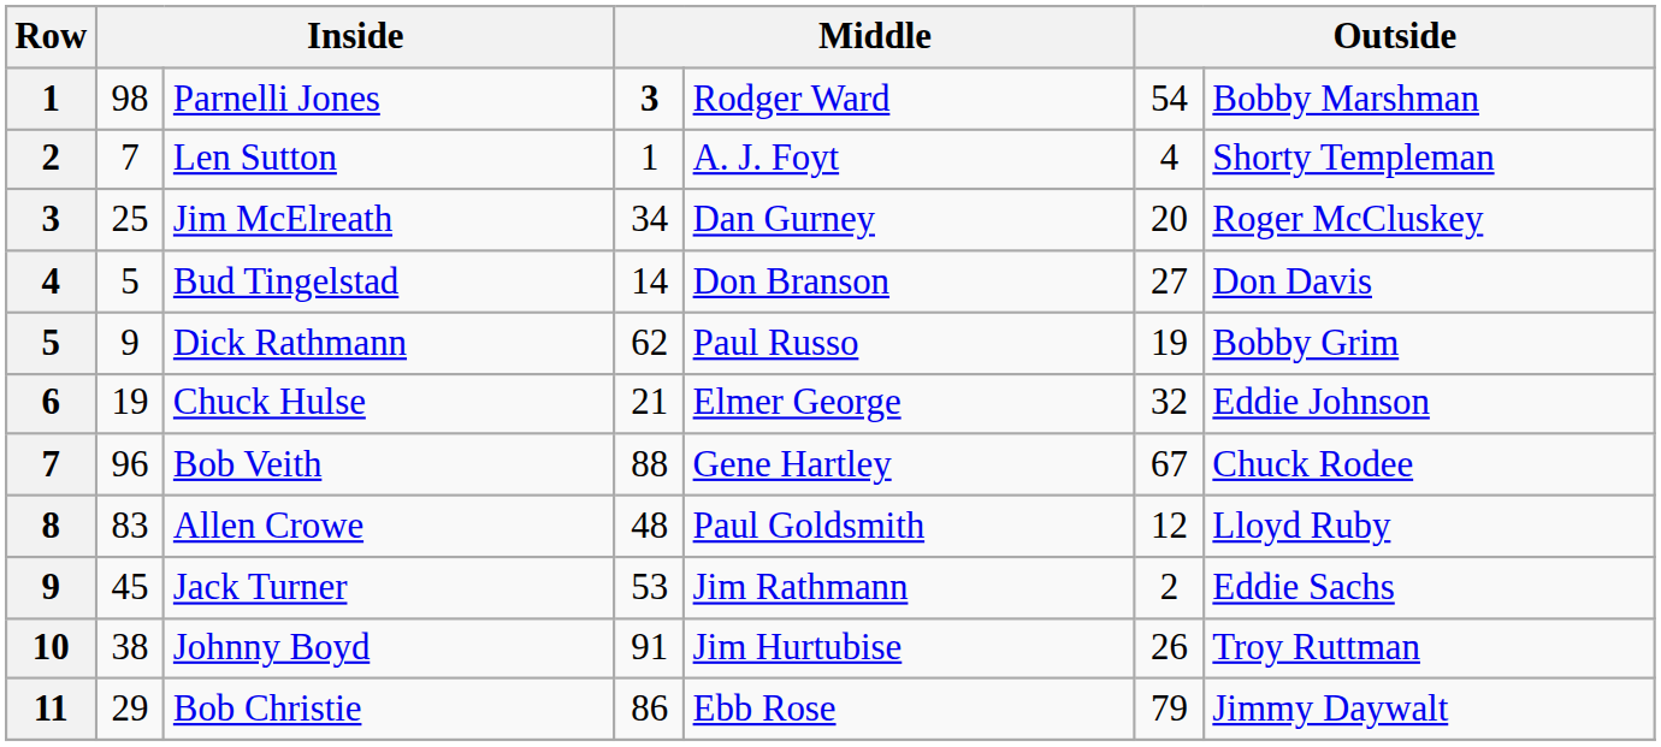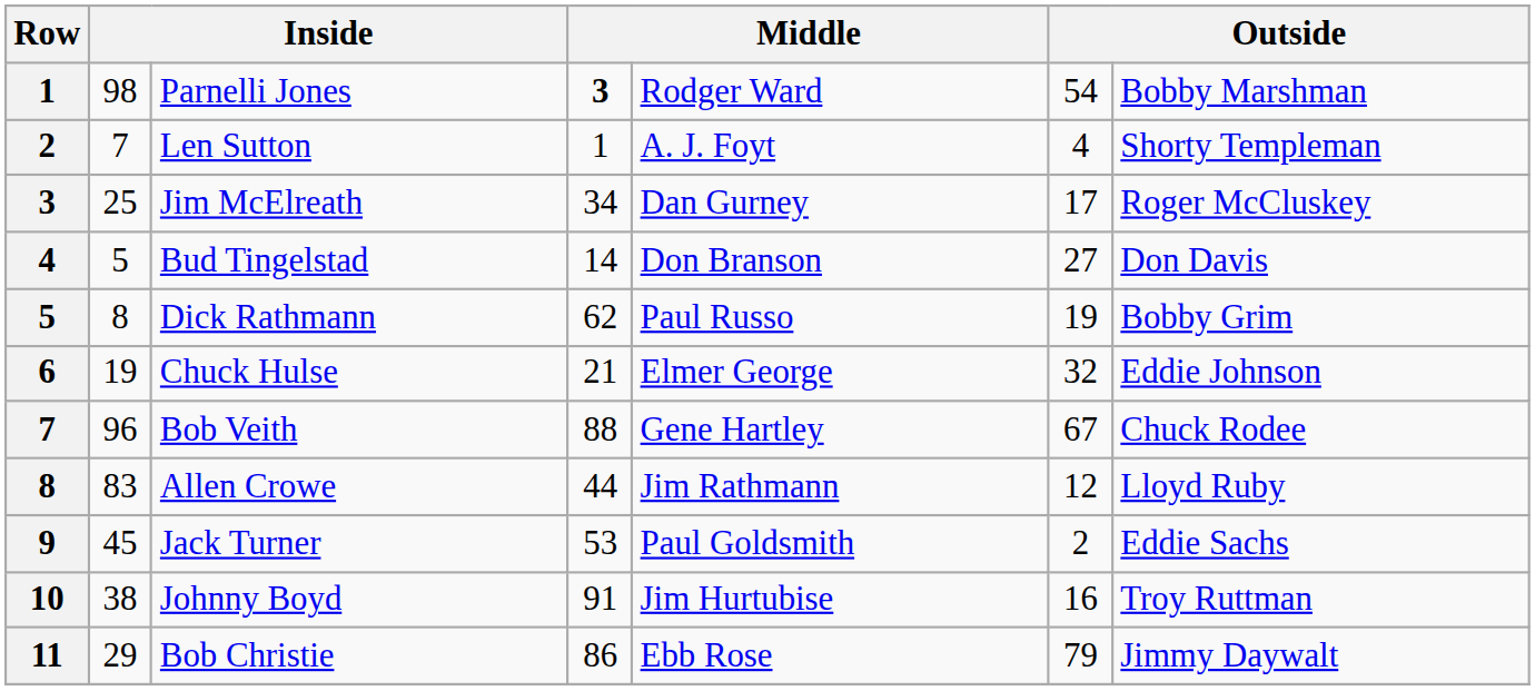 <table class="wikitable" style="font-size: 90%;">
 <tr>
 <th>Row</th>
 <th colspan=2 width="195">Inside</th>
 <th colspan=2 width="195">Middle</th>
 <th colspan=2 width="195">Outside</th>
 </tr>
 <tr>
 <th>1</th>
 <td align="center" width="20">98</td>
 <td> <a href='#'>Parnelli Jones</a></td>
 <td align="center" width="20"><strong>3</strong></td>
 <td> <a href='#'>Rodger Ward</a> </td>
 <td align="center" width="20">54</td>
 <td> <a href='#'>Bobby Marshman</a></td>
 </tr>
 <tr>
 <th>2</th>
 <td align="center" width="20">7</td>
 <td> <a href='#'>Len Sutton</a></td>
 <td align="center" width="20">1</td>
 <td> <a href='#'>A. J. Foyt</a> </td>
 <td align="center" width="20">4</td>
 <td> <a href='#'>Shorty Templeman</a></td>
 </tr>
 <tr>
 <th>3</th>
 <td align="center" width="20">25</td>
 <td> <a href='#'>Jim McElreath</a> </td>
 <td align="center" width="20">34</td>
 <td> <a href='#'>Dan Gurney</a> </td>
-<td align="center" width="20">20</td>
+<td align="center" width="20">17</td>
 <td> <a href='#'>Roger McCluskey</a></td>
 </tr>
 <tr>
 <th>4</th>
 <td align="center" width="20">5</td>
 <td> <a href='#'>Bud Tingelstad</a></td>
 <td align="center" width="20">14</td>
 <td> <a href='#'>Don Branson</a></td>
 <td align="center" width="20">27</td>
 <td> <a href='#'>Don Davis</a></td>
 </tr>
 <tr>
 <th>5</th>
-<td align="center" width="20">9</td>
+<td align="center" width="20">8</td>
 <td> <a href='#'>Dick Rathmann</a></td>
 <td align="center" width="20">62</td>
 <td> <a href='#'>Paul Russo</a></td>
 <td align="center" width="20">19</td>
 <td> <a href='#'>Bobby Grim</a></td>
 </tr>
 <tr>
 <th>6</th>
 <td align="center" width="20">19</td>
 <td> <a href='#'>Chuck Hulse</a> </td>
 <td align="center" width="20">21</td>
 <td> <a href='#'>Elmer George</a></td>
 <td align="center" width="20">32</td>
 <td> <a href='#'>Eddie Johnson</a></td>
 </tr>
 <tr>
 <th>7</th>
 <td align="center" width="20">96</td>
 <td> <a href='#'>Bob Veith</a></td>
 <td align="center" width="20">88</td>
 <td> <a href='#'>Gene Hartley</a></td>
 <td align="center" width="20">67</td>
 <td> <a href='#'>Chuck Rodee</a> </td>
 </tr>
 <tr>
 <th>8</th>
 <td align="center" width="20">83</td>
 <td> <a href='#'>Allen Crowe</a> </td>
-<td align="center" width="20">48</td>
-<td> <a href='#'>Paul Goldsmith</a></td>
+<td align="center" width="20">44</td>
+<td> <a href='#'>Jim Rathmann</a> </td>
 <td align="center" width="20">12</td>
 <td> <a href='#'>Lloyd Ruby</a></td>
 </tr>
 <tr>
 <th>9</th>
 <td align="center" width="20">45</td>
 <td> <a href='#'>Jack Turner</a></td>
 <td align="center" width="20">53</td>
-<td> <a href='#'>Jim Rathmann</a> </td>
+<td> <a href='#'>Paul Goldsmith</a></td>
 <td align="center" width="20">2</td>
 <td> <a href='#'>Eddie Sachs</a></td>
 </tr>
 <tr>
 <th>10</th>
 <td align="center" width="20">38</td>
 <td> <a href='#'>Johnny Boyd</a></td>
 <td align="center" width="20">91</td>
 <td> <a href='#'>Jim Hurtubise</a></td>
-<td align="center" width="20">26</td>
+<td align="center" width="20">16</td>
 <td> <a href='#'>Troy Ruttman</a> </td>
 </tr>
 <tr>
 <th>11</th>
 <td align="center" width="20">29</td>
 <td> <a href='#'>Bob Christie</a></td>
 <td align="center" width="20">86</td>
 <td> <a href='#'>Ebb Rose</a></td>
 <td align="center" width="20">79</td>
 <td> <a href='#'>Jimmy Daywalt</a></td>
 </tr>
 <tr>
 </tr>
 </table>
